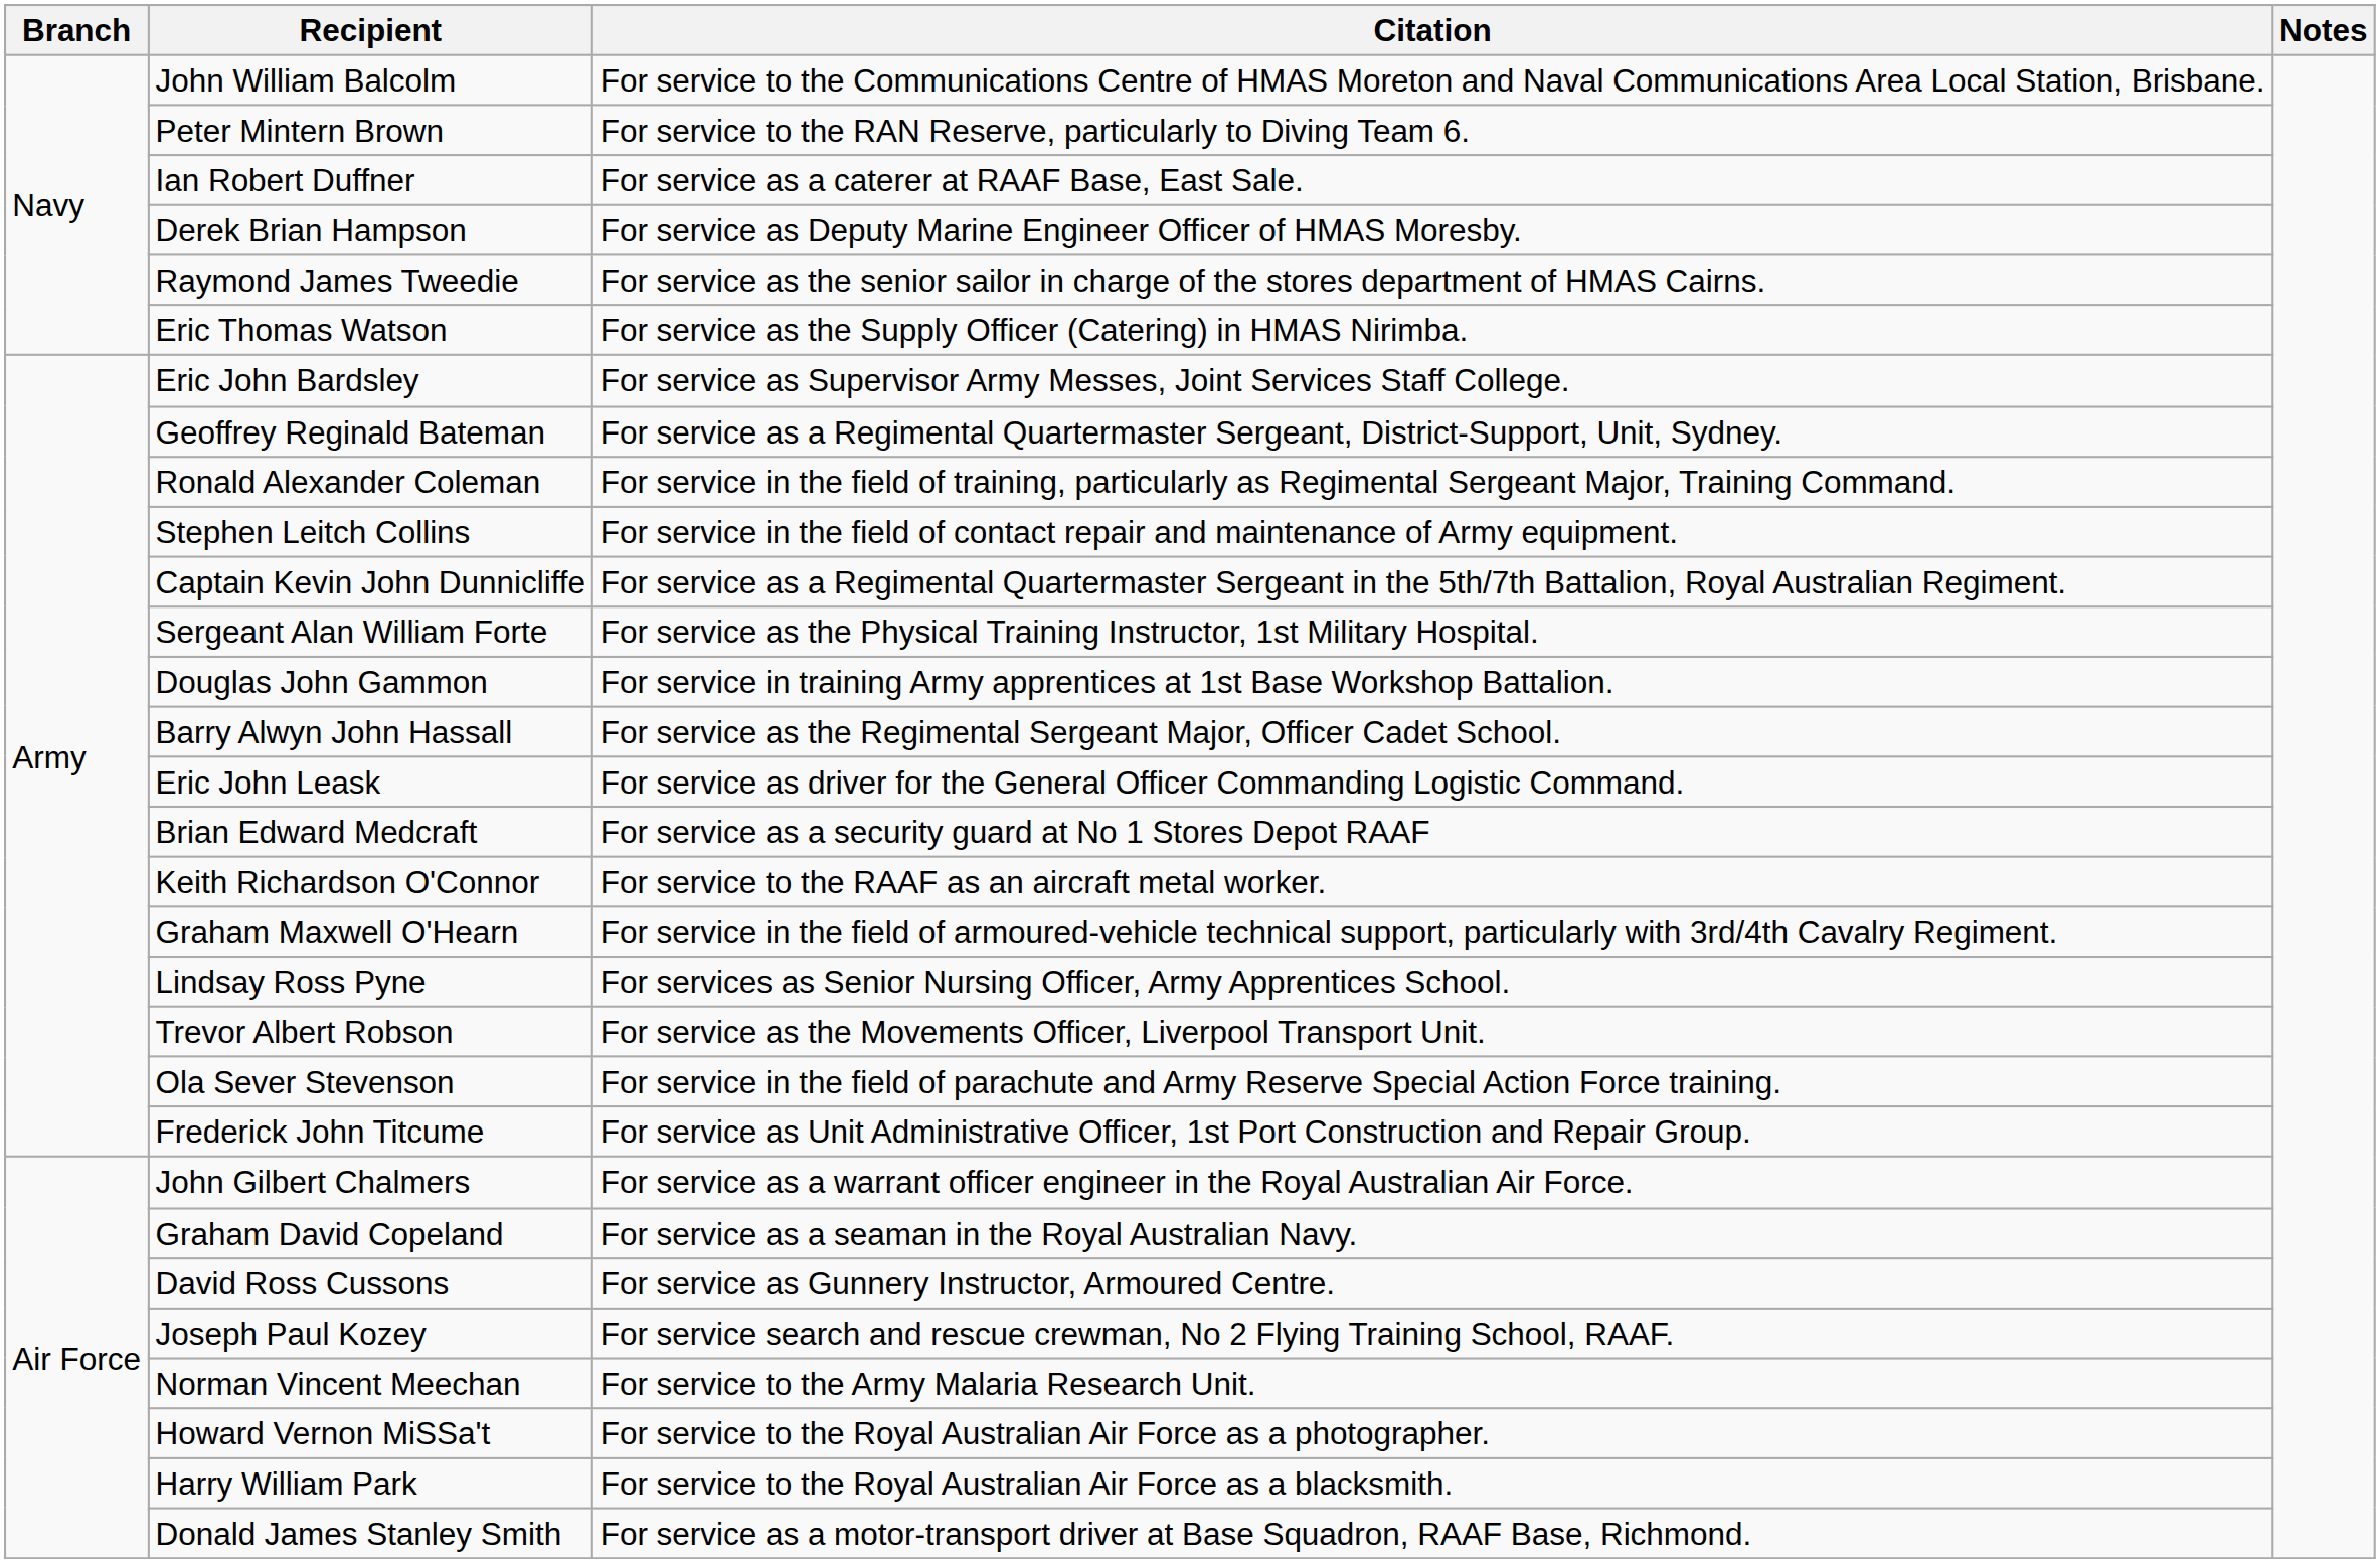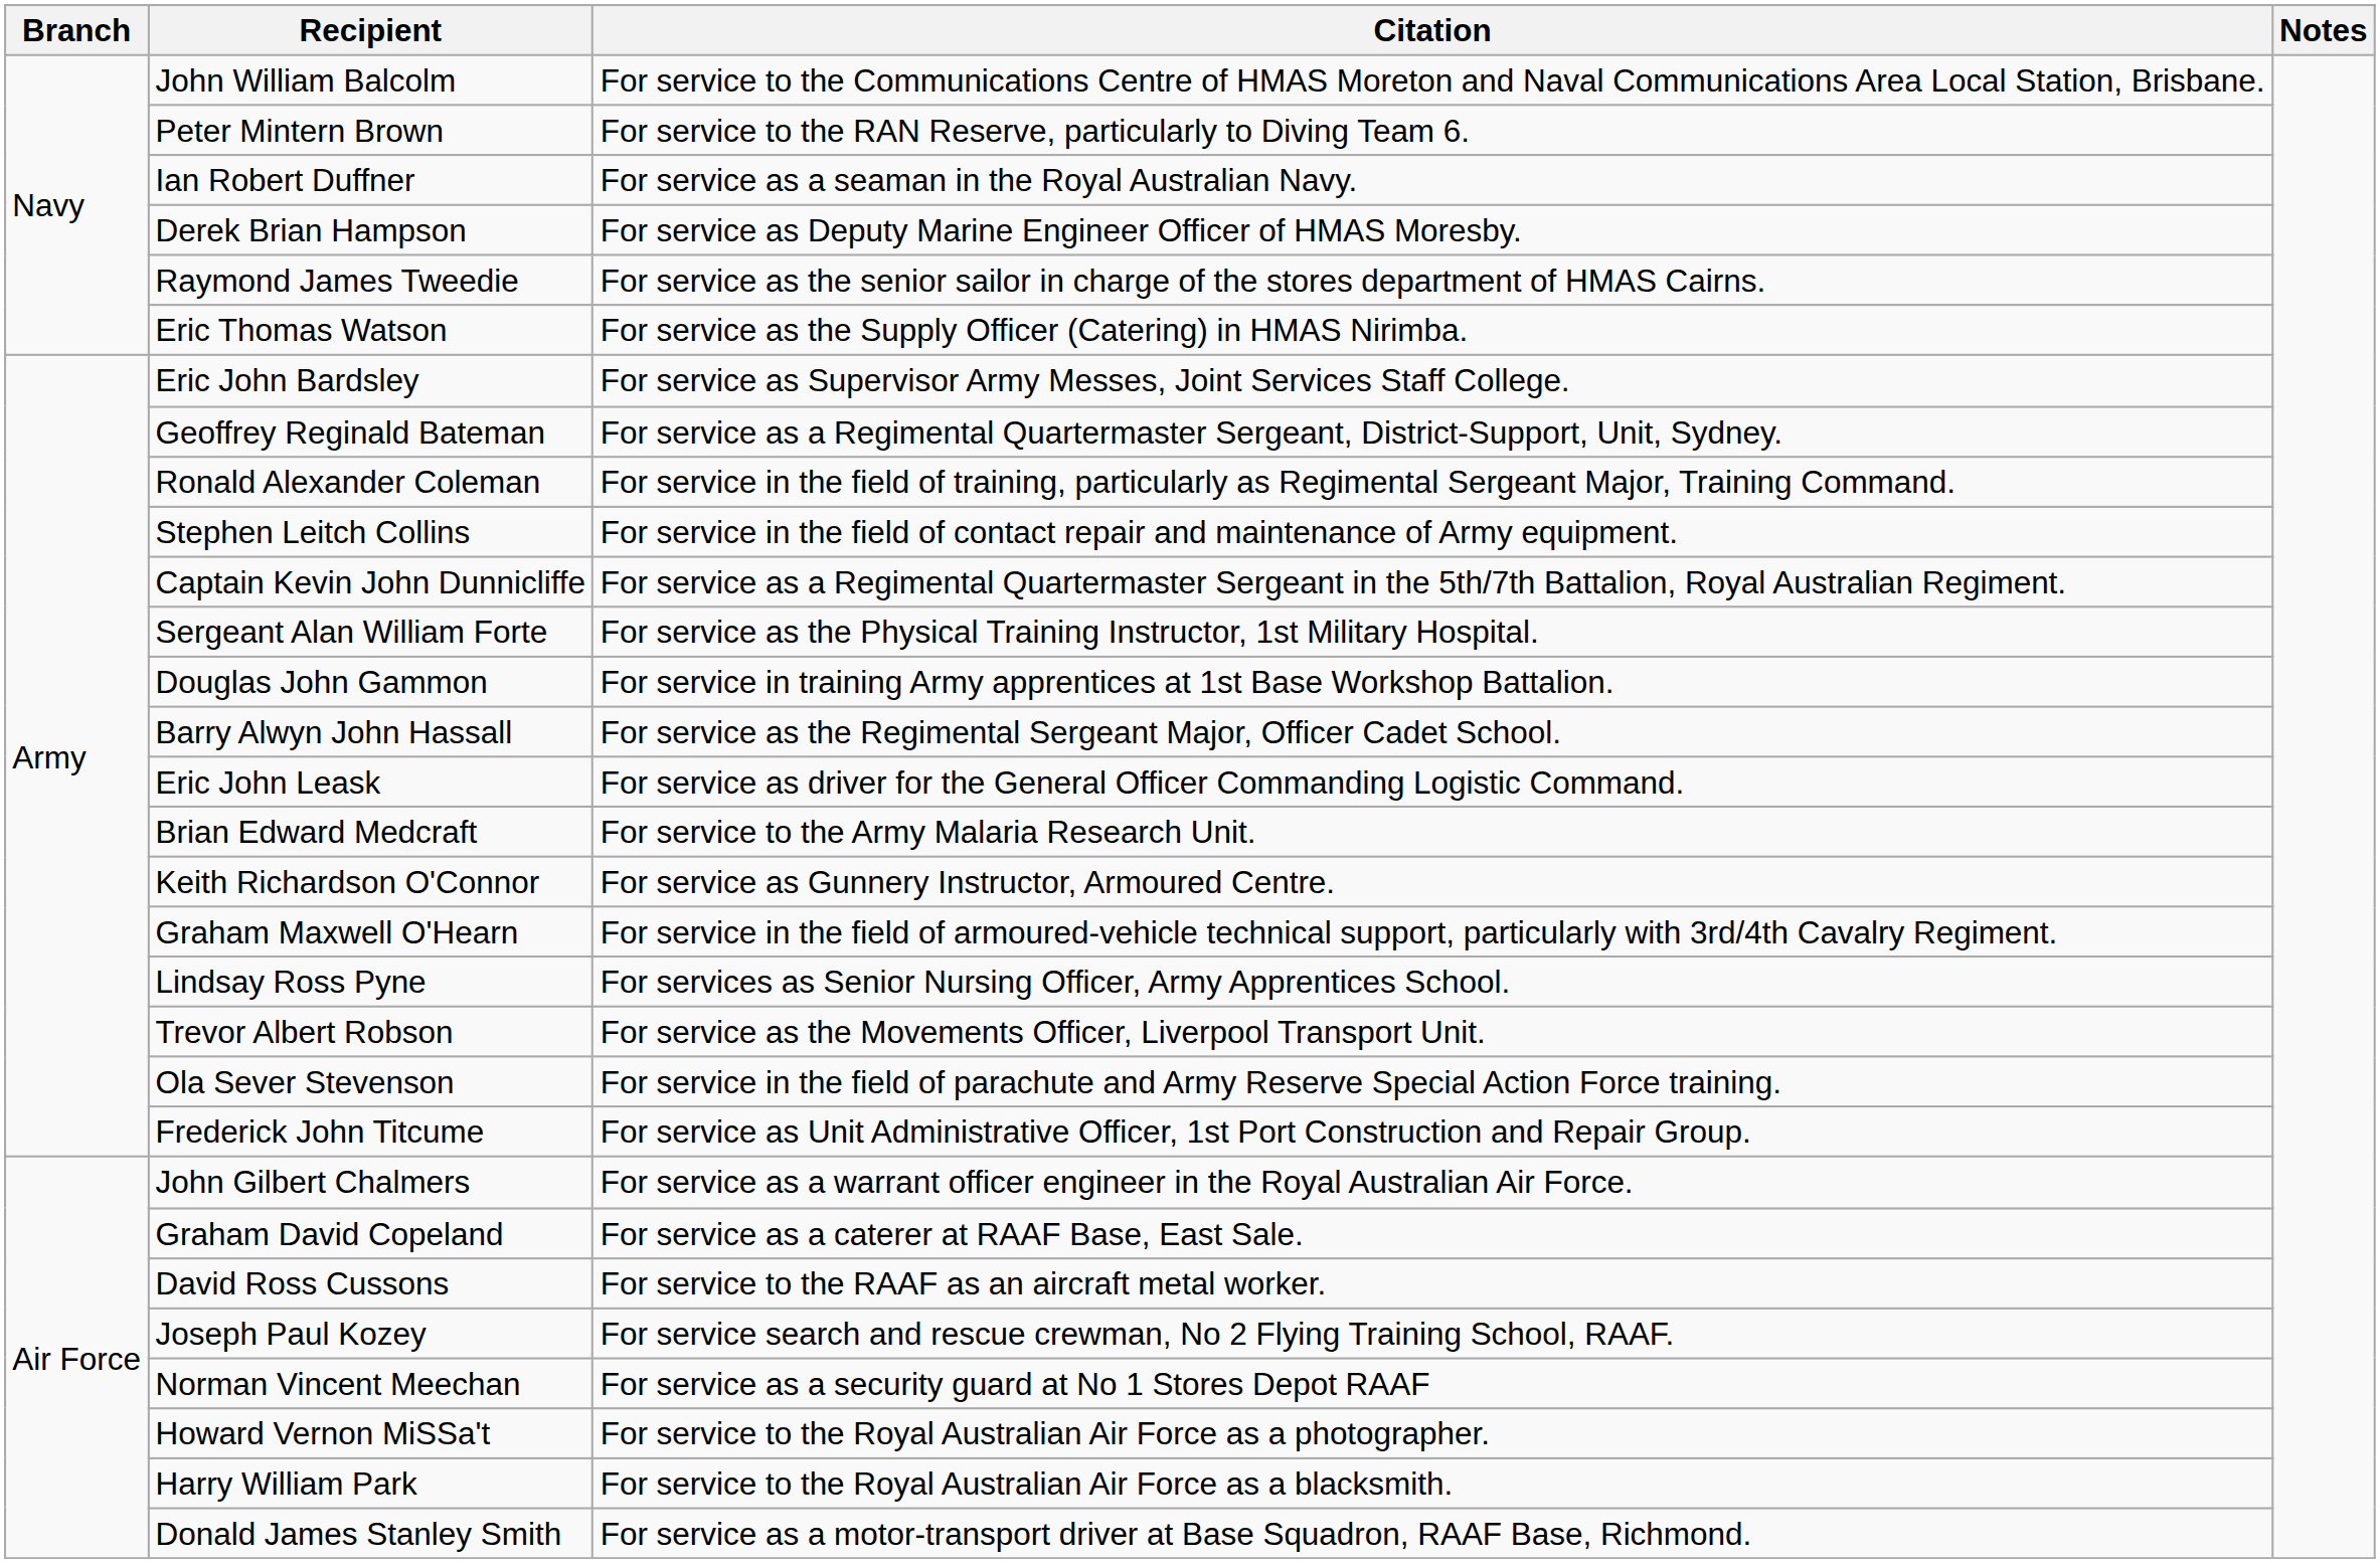 <table class="wikitable" style="font-size:95%;">
 <tr>
 <th>Branch</th>
 <th>Recipient</th>
 <th>Citation</th>
 <th>Notes</th>
 </tr>
 <tr>
 <td rowspan=6>Navy</td>
 <td> John William Balcolm</td>
 <td>For service to the Communications Centre of HMAS Moreton and Naval Communications Area Local Station, Brisbane.</td>
 <td rowspan=30></td>
 </tr>
 <tr>
 <td> Peter Mintern Brown</td>
 <td>For service to the RAN Reserve, particularly to Diving Team 6.</td>
 </tr>
 <tr>
 <td> Ian Robert Duffner</td>
-<td>For service as a caterer at RAAF Base, East Sale.</td>
+<td>For service as a seaman in the Royal Australian Navy.</td>
 </tr>
 <tr>
 <td> Derek Brian Hampson</td>
 <td>For service as Deputy Marine Engineer Officer of HMAS Moresby.</td>
 </tr>
 <tr>
 <td> Raymond James Tweedie</td>
 <td>For service as the senior sailor in charge of the stores department of HMAS Cairns.</td>
 </tr>
 <tr>
 <td> Eric Thomas Watson</td>
 <td>For service as the Supply Officer (Catering) in HMAS Nirimba.</td>
 </tr>
 <tr>
 <td rowspan=16>Army</td>
 <td> Eric John Bardsley</td>
 <td>For service as Supervisor Army Messes, Joint Services Staff College.</td>
 </tr>
 <tr>
 <td> Geoffrey Reginald Bateman</td>
 <td>For service as a Regimental Quartermaster Sergeant, District-Support, Unit, Sydney.</td>
 </tr>
 <tr>
 <td> Ronald Alexander Coleman</td>
 <td>For service in the field of training, particularly as Regimental Sergeant Major, Training Command.</td>
 </tr>
 <tr>
 <td> Stephen Leitch Collins</td>
 <td>For service in the field of contact repair and maintenance of Army equipment.</td>
 </tr>
 <tr>
 <td>Captain Kevin John Dunnicliffe</td>
 <td>For service as a Regimental Quartermaster Sergeant in the 5th/7th Battalion, Royal Australian Regiment.</td>
 </tr>
 <tr>
 <td>Sergeant Alan William Forte</td>
 <td>For service as the Physical Training Instructor, 1st Military Hospital.</td>
 </tr>
 <tr>
 <td> Douglas John Gammon</td>
 <td>For service in training Army apprentices at 1st Base Workshop Battalion.</td>
 </tr>
 <tr>
 <td> Barry Alwyn John Hassall</td>
 <td>For service as the Regimental Sergeant Major, Officer Cadet School.</td>
 </tr>
 <tr>
 <td> Eric John Leask</td>
 <td>For service as driver for the General Officer Commanding Logistic Command.</td>
 </tr>
 <tr>
 <td> Brian Edward Medcraft</td>
-<td>For service as a security guard at No 1 Stores Depot RAAF</td>
+<td>For service to the Army Malaria Research Unit.</td>
 </tr>
 <tr>
 <td> Keith Richardson O'Connor</td>
-<td>For service to the RAAF as an aircraft metal worker.</td>
+<td>For service as Gunnery Instructor, Armoured Centre.</td>
 </tr>
 <tr>
 <td> Graham Maxwell O'Hearn</td>
 <td>For service in the field of armoured-vehicle technical support, particularly with 3rd/4th Cavalry Regiment.</td>
 </tr>
 <tr>
 <td> Lindsay Ross Pyne</td>
 <td>For services as Senior Nursing Officer, Army Apprentices School.</td>
 </tr>
 <tr>
 <td> Trevor Albert Robson</td>
 <td>For service as the Movements Officer, Liverpool Transport Unit.</td>
 </tr>
 <tr>
 <td> Ola Sever Stevenson</td>
 <td>For service in the field of parachute and Army Reserve Special Action Force training.</td>
 </tr>
 <tr>
 <td> Frederick John Titcume</td>
 <td>For service as Unit Administrative Officer, 1st Port Construction and Repair Group.</td>
 </tr>
 <tr>
 <td rowspan=8>Air Force</td>
 <td> John Gilbert Chalmers</td>
 <td>For service as a warrant officer engineer in the Royal Australian Air Force.</td>
 </tr>
 <tr>
 <td> Graham David Copeland</td>
-<td>For service as a seaman in the Royal Australian Navy.</td>
+<td>For service as a caterer at RAAF Base, East Sale.</td>
 </tr>
 <tr>
 <td> David Ross Cussons</td>
-<td>For service as Gunnery Instructor, Armoured Centre.</td>
+<td>For service to the RAAF as an aircraft metal worker.</td>
 </tr>
 <tr>
 <td> Joseph Paul Kozey</td>
 <td>For service search and rescue crewman, No 2 Flying Training School, RAAF.</td>
 </tr>
 <tr>
 <td> Norman Vincent Meechan</td>
-<td>For service to the Army Malaria Research Unit.</td>
+<td>For service as a security guard at No 1 Stores Depot RAAF</td>
 </tr>
 <tr>
 <td> Howard Vernon MiSSa't</td>
 <td>For service to the Royal Australian Air Force as a photographer.</td>
 </tr>
 <tr>
 <td> Harry William Park</td>
 <td>For service to the Royal Australian Air Force as a blacksmith.</td>
 </tr>
 <tr>
 <td> Donald James Stanley Smith</td>
 <td>For service as a motor-transport driver at Base Squadron, RAAF Base, Richmond.</td>
 </tr>
 </table>
